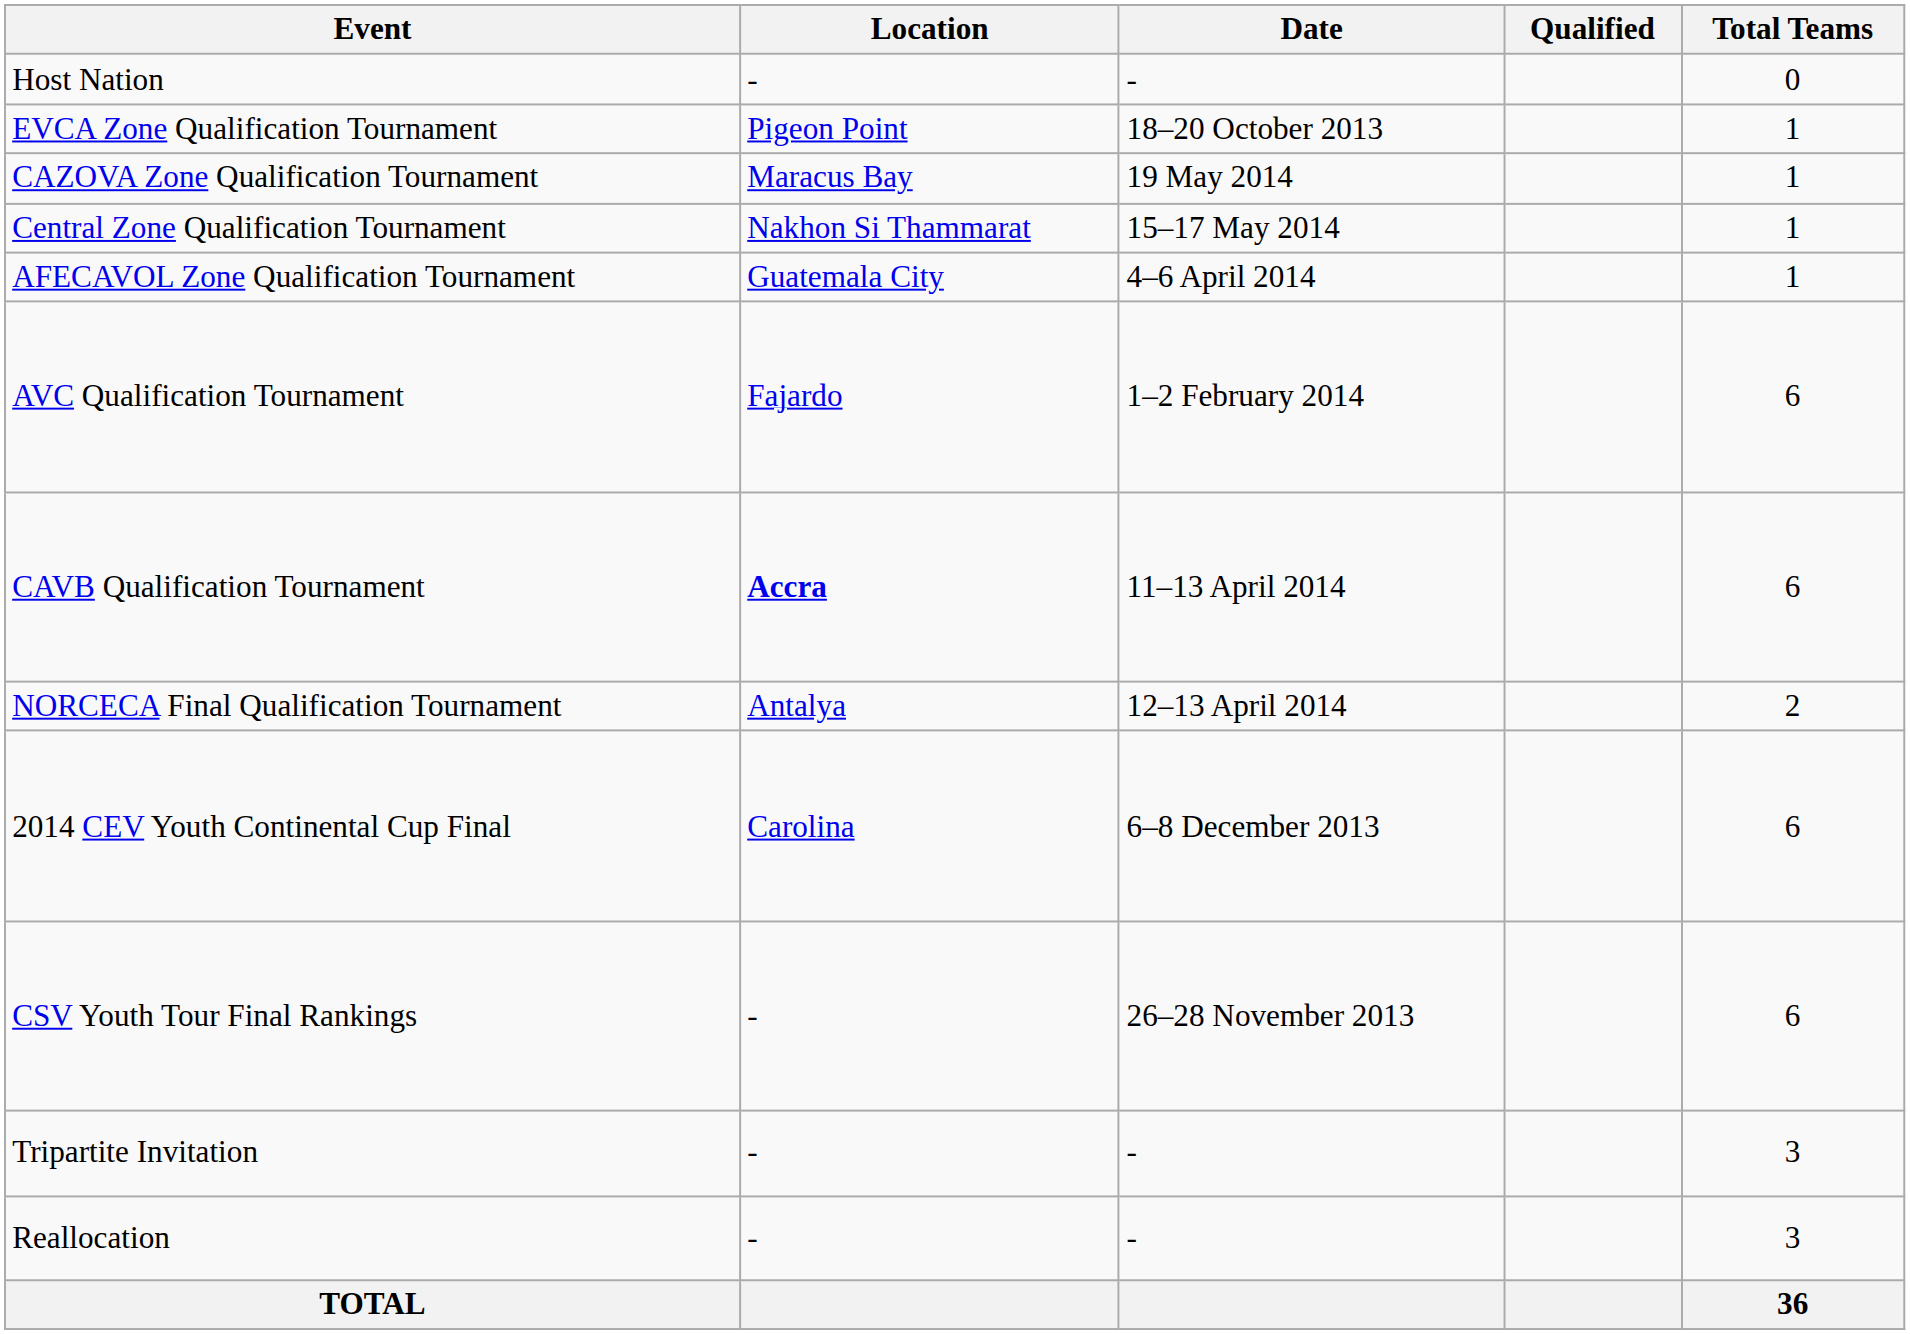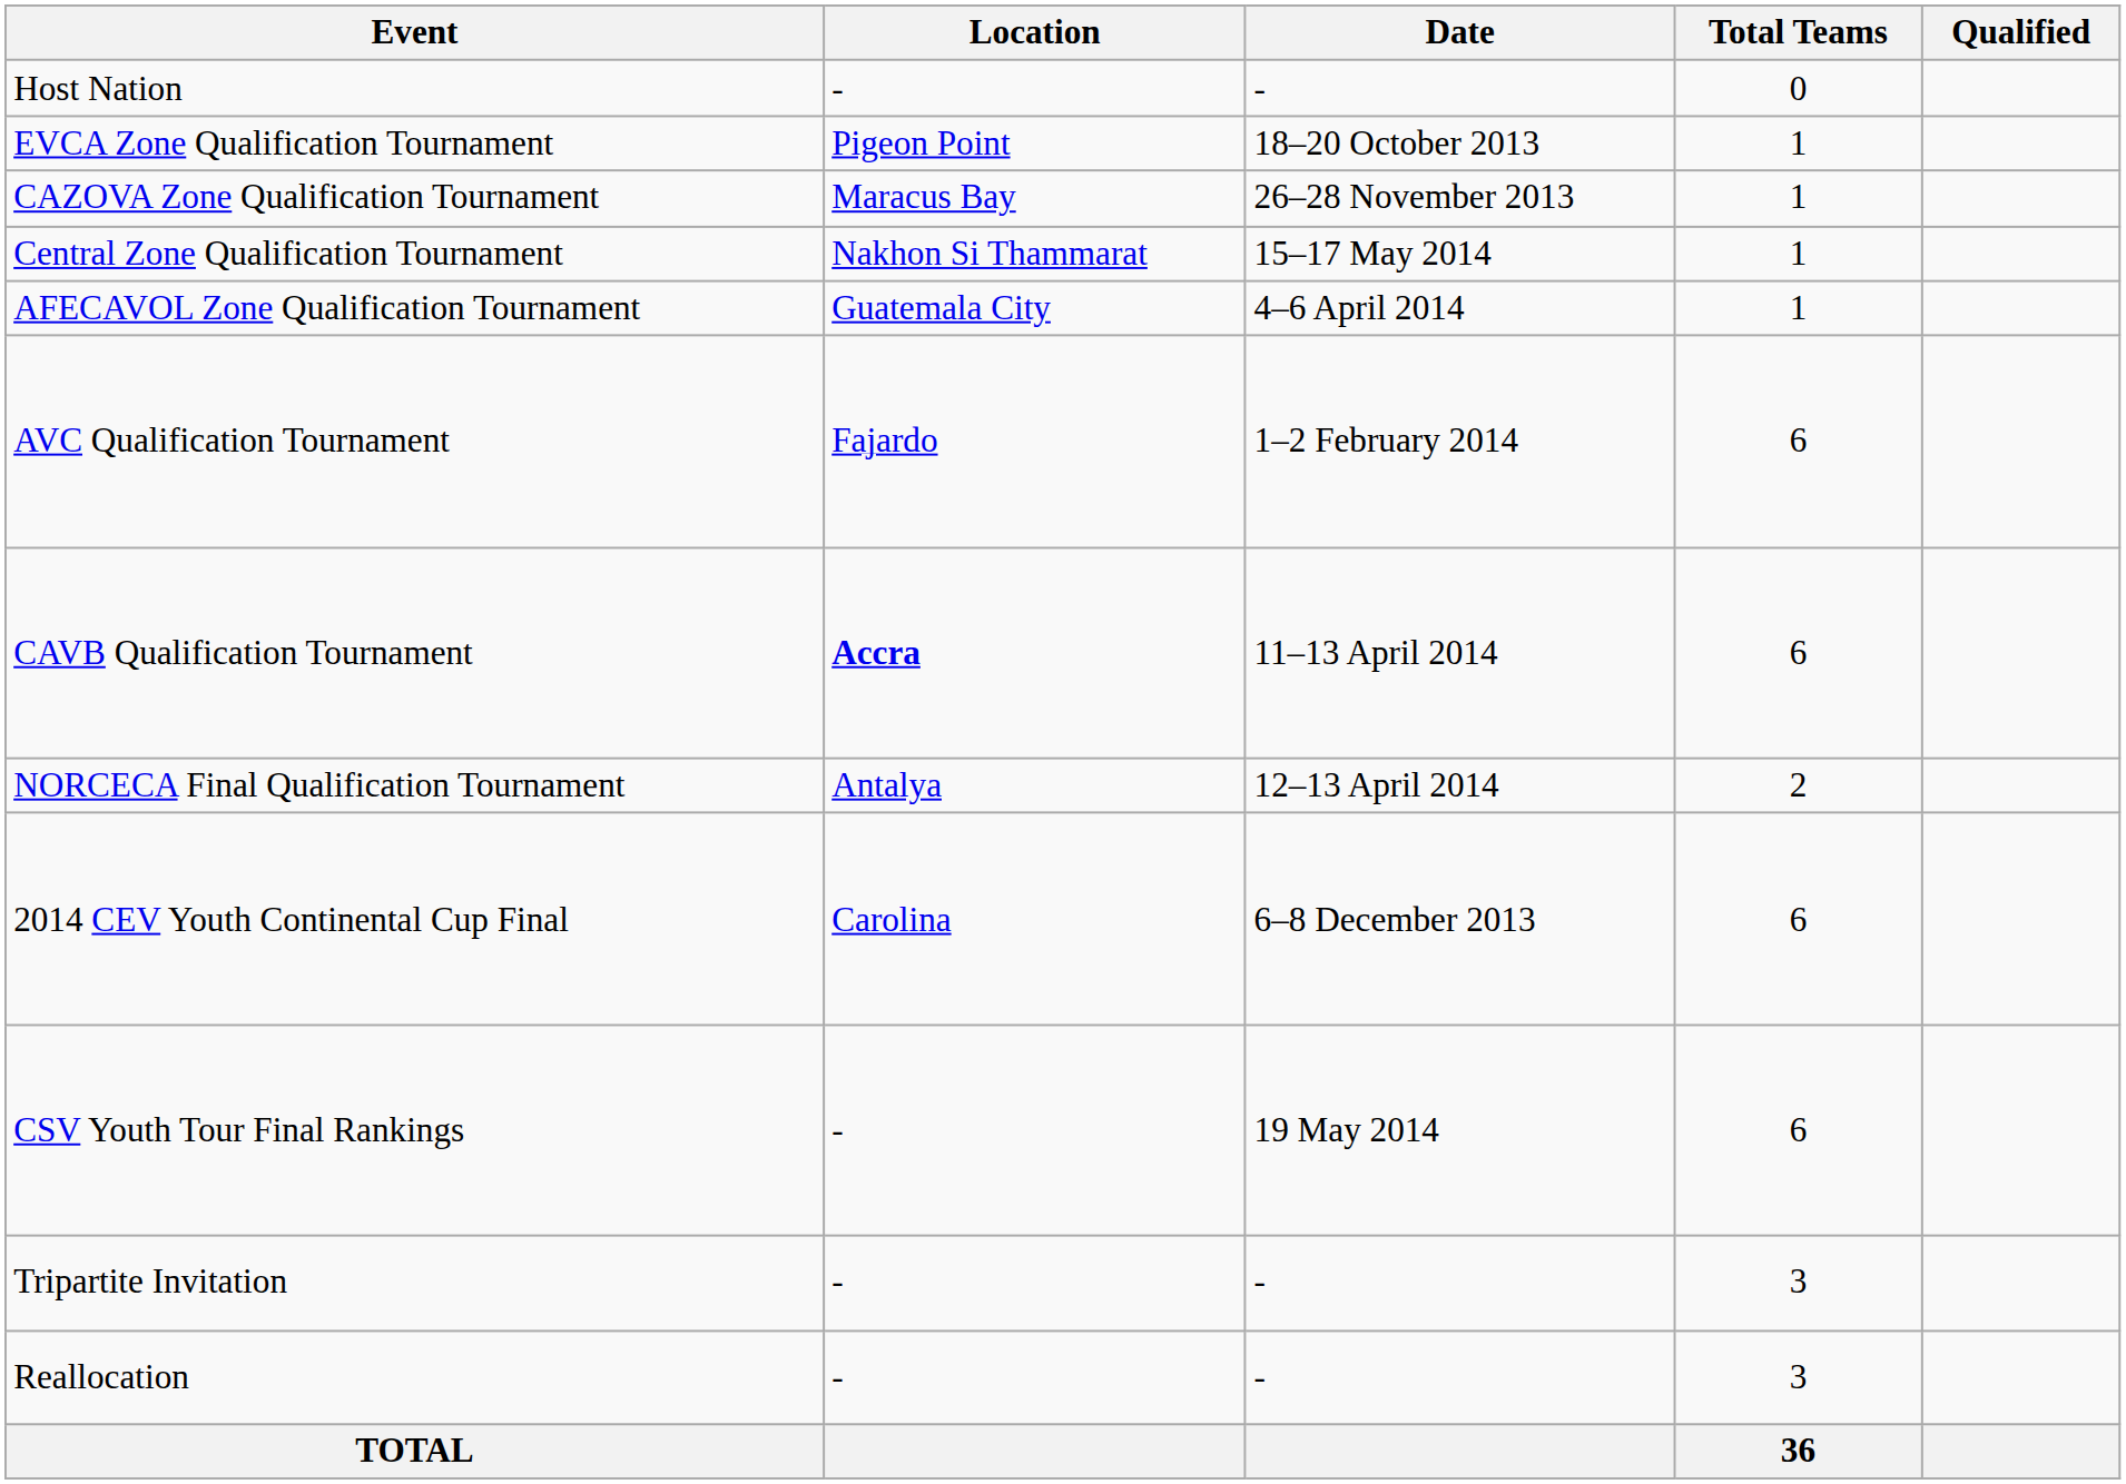 <table class="wikitable" width=975>
 <tr>
 <th>Event</th>
 <th>Location</th>
 <th>Date</th>
+<th>Total Teams</th>
 <th>Qualified</th>
-<th>Total Teams</th>
 </tr>
 <tr>
 <td>Host Nation</td>
 <td>-</td>
 <td>-</td>
+<td align="center">0</td>
 <td><s></s></td>
-<td align="center">0</td>
 </tr>
 <tr>
 <td><a href='#'>EVCA Zone</a> Qualification Tournament</td>
 <td> <a href='#'>Pigeon Point</a></td>
 <td>18–20 October 2013</td>
+<td align="center">1</td>
 <td></td>
-<td align="center">1</td>
 </tr>
 <tr>
 <td><a href='#'>CAZOVA Zone</a> Qualification Tournament</td>
 <td> <a href='#'>Maracus Bay</a></td>
-<td>19 May 2014</td>
+<td>26–28 November 2013</td>
+<td align="center">1</td>
 <td></td>
-<td align="center">1</td>
 </tr>
 <tr>
 <td><a href='#'>Central Zone</a> Qualification Tournament</td>
 <td> <a href='#'>Nakhon Si Thammarat</a></td>
 <td>15–17 May 2014</td>
+<td align="center">1</td>
 <td></td>
-<td align="center">1</td>
 </tr>
 <tr>
 <td><a href='#'>AFECAVOL Zone</a> Qualification Tournament</td>
 <td> <a href='#'>Guatemala City</a></td>
 <td>4–6 April 2014</td>
+<td align="center">1</td>
 <td></td>
-<td align="center">1</td>
 </tr>
 <tr>
 <td><a href='#'>AVC</a> Qualification Tournament</td>
 <td> <a href='#'>Fajardo</a></td>
 <td>1–2 February 2014</td>
+<td align="center">6</td>
 <td><br><br><br><br><br></td>
-<td align="center">6</td>
 </tr>
 <tr>
 <td><a href='#'>CAVB</a> Qualification Tournament</td>
 <td><strong> <a href='#'>Accra</a></strong></td>
 <td>11–13 April 2014</td>
+<td align="center">6</td>
 <td><br><br><br><br><br></td>
-<td align="center">6</td>
 </tr>
 <tr>
 <td><a href='#'>NORCECA</a> Final  Qualification Tournament</td>
 <td> <a href='#'>Antalya</a></td>
 <td>12–13 April 2014</td>
+<td align="center">2</td>
 <td><br></td>
-<td align="center">2</td>
 </tr>
 <tr>
 <td>2014 <a href='#'>CEV</a> Youth Continental Cup Final</td>
 <td> <a href='#'>Carolina</a></td>
 <td>6–8 December 2013</td>
+<td align="center">6</td>
 <td><br><br><br><br><br></td>
-<td align="center">6</td>
 </tr>
 <tr>
 <td><a href='#'>CSV</a> Youth Tour Final Rankings</td>
 <td>-</td>
-<td>26–28 November 2013</td>
+<td>19 May 2014</td>
+<td align="center">6</td>
 <td><br><br><br><br><br></td>
-<td align="center">6</td>
 </tr>
 <tr>
 <td>Tripartite Invitation</td>
 <td>-</td>
 <td>-</td>
+<td align="center">3</td>
 <td><br><br></td>
-<td align="center">3</td>
 </tr>
 <tr>
 <td>Reallocation</td>
 <td>-</td>
 <td>-</td>
+<td align="center">3</td>
 <td><br><br></td>
-<td align="center">3</td>
 </tr>
 <tr>
 <th>TOTAL</th>
 <th></th>
 <th></th>
+<th>36</th>
 <th></th>
-<th>36</th>
 </tr>
 </table>
